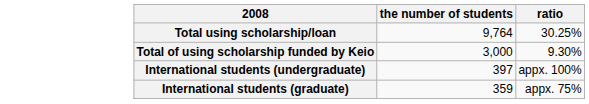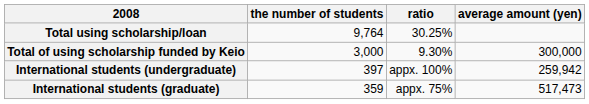 <table style="text-align:center; float:right; font-size:85%; margin-left:2em; margin:auto;" class="wikitable">
 <tr>
 <th>2008</th>
 <th>the number of students</th>
 <th>ratio</th>
+<th>average amount (yen)</th>
 </tr>
 <tr>
 <th>Total using scholarship/loan</th>
 <td style="text-align:right">9,764</td>
 <td style="text-align:right">30.25%</td>
+<td style="text-align:right"></td>
 </tr>
 <tr>
 <th>Total of using scholarship funded by Keio</th>
 <td style="text-align:right">3,000</td>
 <td style="text-align:right">9.30%</td>
+<td style="text-align:right">300,000</td>
 </tr>
 <tr>
 <th>International students (undergraduate)</th>
 <td style="text-align:right">397</td>
 <td style="text-align:right">appx. 100%</td>
+<td style="text-align:right">259,942</td>
 </tr>
 <tr>
 <th>International students (graduate)</th>
 <td style="text-align:right">359</td>
 <td style="text-align:right">appx. 75%</td>
+<td style="text-align:right">517,473</td>
 </tr>
 </table>
